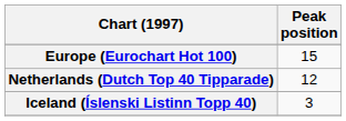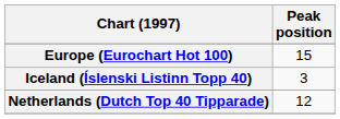 <table class="wikitable sortable plainrowheaders" style="text-align:center">
 <tr>
 <th>Chart (1997)</th>
 <th>Peak<br>position</th>
 </tr>
 <tr>
 </tr>
 <tr>
 </tr>
 <tr>
 </tr>
 <tr>
 <th scope="row">Europe (<a href='#'>Eurochart Hot 100</a>)</th>
 <td>15</td>
 </tr>
 <tr>
-<th scope="row">Netherlands (<a href='#'>Dutch Top 40 Tipparade</a>)</th>
-<td>12</td>
+<th scope="row">Iceland (<a href='#'>Íslenski Listinn Topp 40</a>)</th>
+<td>3</td>
 </tr>
 <tr>
 </tr>
 <tr>
-<th scope="row">Iceland (<a href='#'>Íslenski Listinn Topp 40</a>)</th>
-<td>3</td>
+<th scope="row">Netherlands (<a href='#'>Dutch Top 40 Tipparade</a>)</th>
+<td>12</td>
 </tr>
 <tr>
 </tr>
 <tr>
 </tr>
 <tr>
 </tr>
 <tr>
 </tr>
 <tr>
 </tr>
 <tr>
 </tr>
 <tr>
 </tr>
 <tr>
 </tr>
 </table>
